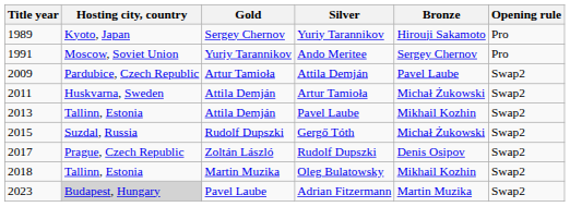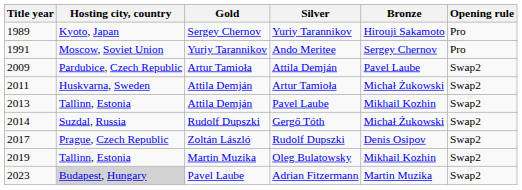 <table class="wikitable">
 <tr>
 <th>Title year</th>
 <th>Hosting city, country</th>
 <th>Gold</th>
 <th>Silver</th>
 <th>Bronze</th>
 <th>Opening rule</th>
 </tr>
 <tr>
 <td>1989</td>
 <td> <a href='#'>Kyoto</a>, <a href='#'>Japan</a></td>
 <td> <a href='#'>Sergey Chernov</a></td>
 <td> <a href='#'>Yuriy Tarannikov</a></td>
 <td> <a href='#'>Hirouji Sakamoto</a></td>
 <td>Pro</td>
 </tr>
 <tr>
 <td>1991</td>
 <td> <a href='#'>Moscow</a>, <a href='#'>Soviet Union</a></td>
 <td> <a href='#'>Yuriy Tarannikov</a></td>
 <td> <a href='#'>Ando Meritee</a></td>
 <td> <a href='#'>Sergey Chernov</a></td>
 <td>Pro</td>
 </tr>
 <tr>
 <td>2009</td>
 <td> <a href='#'>Pardubice</a>, <a href='#'>Czech Republic</a></td>
 <td> <a href='#'>Artur Tamioła</a></td>
 <td> <a href='#'>Attila Demján</a></td>
 <td> <a href='#'>Pavel Laube</a></td>
 <td>Swap2</td>
 </tr>
 <tr>
 <td>2011</td>
 <td> <a href='#'>Huskvarna</a>, <a href='#'>Sweden</a></td>
 <td> <a href='#'>Attila Demján</a></td>
 <td> <a href='#'>Artur Tamioła</a></td>
 <td> <a href='#'>Michał Żukowski</a></td>
 <td>Swap2</td>
 </tr>
 <tr>
 <td>2013</td>
 <td> <a href='#'>Tallinn</a>, <a href='#'>Estonia</a></td>
 <td> <a href='#'>Attila Demján</a></td>
 <td> <a href='#'>Pavel Laube</a></td>
 <td> <a href='#'>Mikhail Kozhin</a></td>
 <td>Swap2</td>
 </tr>
 <tr>
-<td>2015</td>
+<td>2014</td>
 <td> <a href='#'>Suzdal</a>, <a href='#'>Russia</a></td>
 <td> <a href='#'>Rudolf Dupszki</a></td>
 <td> <a href='#'>Gergő Tóth</a></td>
 <td> <a href='#'>Michał Żukowski</a></td>
 <td>Swap2</td>
 </tr>
 <tr>
 <td>2017</td>
 <td> <a href='#'>Prague</a>, <a href='#'>Czech Republic</a></td>
 <td> <a href='#'>Zoltán László</a></td>
 <td> <a href='#'>Rudolf Dupszki</a></td>
 <td> <a href='#'>Denis Osipov</a></td>
 <td>Swap2</td>
 </tr>
 <tr>
-<td>2018</td>
+<td>2019</td>
 <td> <a href='#'>Tallinn</a>, <a href='#'>Estonia</a></td>
 <td> <a href='#'>Martin Muzika</a></td>
 <td> <a href='#'>Oleg Bulatowsky</a></td>
 <td> <a href='#'>Mikhail Kozhin</a></td>
 <td>Swap2</td>
 </tr>
 <tr>
 <td>2023</td>
 <td style="background: lightgrey;"> <a href='#'>Budapest</a>, <a href='#'>Hungary</a></td>
 <td> <a href='#'>Pavel Laube</a></td>
 <td> <a href='#'>Adrian Fitzermann</a></td>
 <td> <a href='#'>Martin Muzika</a></td>
 <td>Swap2</td>
 </tr>
 </table>
